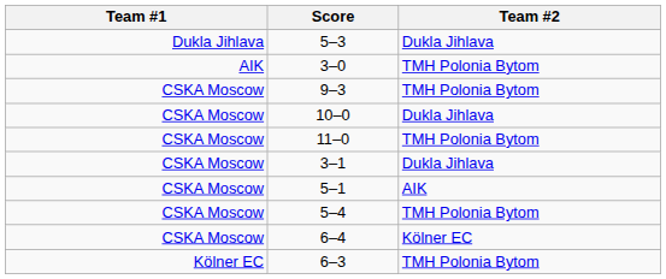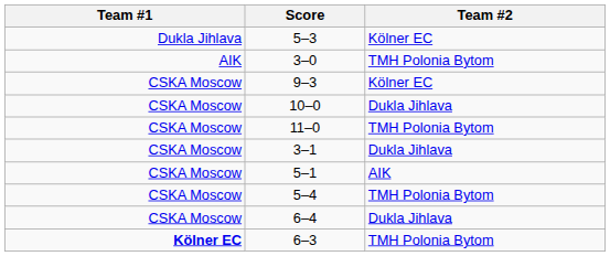 <table class="wikitable" style="text-align: center;">
 <tr>
 <th width=22%>Team #1</th>
 <th width=11%>Score</th>
 <th width=22%>Team #2</th>
 </tr>
 <tr>
 <td style="text-align: right;"><a href='#'>Dukla Jihlava</a> </td>
 <td>5–3</td>
-<td style="text-align: left;"> <a href='#'>Dukla Jihlava</a></td>
+<td style="text-align: left;"> <a href='#'>Kölner EC</a></td>
 </tr>
 <tr>
 <td style="text-align: right;"><a href='#'>AIK</a> </td>
 <td>3–0</td>
 <td style="text-align: left;"> <a href='#'>TMH Polonia Bytom</a></td>
 </tr>
 <tr>
 <td style="text-align: right;"><a href='#'>CSKA Moscow</a> </td>
 <td>9–3</td>
-<td style="text-align: left;"> <a href='#'>TMH Polonia Bytom</a></td>
+<td style="text-align: left;"> <a href='#'>Kölner EC</a></td>
 </tr>
 <tr>
 <td style="text-align: right;"><a href='#'>CSKA Moscow</a> </td>
 <td>10–0</td>
 <td style="text-align: left;"> <a href='#'>Dukla Jihlava</a></td>
 </tr>
 <tr>
 <td style="text-align: right;"><a href='#'>CSKA Moscow</a> </td>
 <td>11–0</td>
 <td style="text-align: left;"> <a href='#'>TMH Polonia Bytom</a></td>
 </tr>
 <tr>
 <td style="text-align: right;"><a href='#'>CSKA Moscow</a> </td>
 <td>3–1</td>
 <td style="text-align: left;"> <a href='#'>Dukla Jihlava</a></td>
 </tr>
 <tr>
 <td style="text-align: right;"><a href='#'>CSKA Moscow</a> </td>
 <td>5–1</td>
 <td style="text-align: left;"> <a href='#'>AIK</a></td>
 </tr>
 <tr>
 <td style="text-align: right;"><a href='#'>CSKA Moscow</a> </td>
 <td>5–4</td>
 <td style="text-align: left;"> <a href='#'>TMH Polonia Bytom</a></td>
 </tr>
 <tr>
 <td style="text-align: right;"><a href='#'>CSKA Moscow</a> </td>
 <td>6–4</td>
-<td style="text-align: left;"> <a href='#'>Kölner EC</a></td>
+<td style="text-align: left;"> <a href='#'>Dukla Jihlava</a></td>
 </tr>
 <tr>
-<td style="text-align: right;"><a href='#'>Kölner EC</a> </td>
+<td style="text-align: right;"><strong><a href='#'>Kölner EC</a> </strong></td>
 <td>6–3</td>
 <td style="text-align: left;"> <a href='#'>TMH Polonia Bytom</a></td>
 </tr>
 </table>
